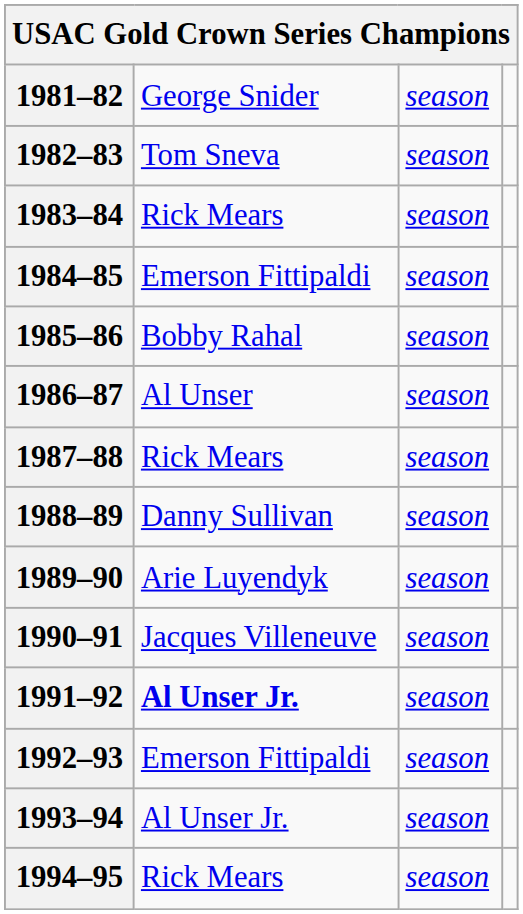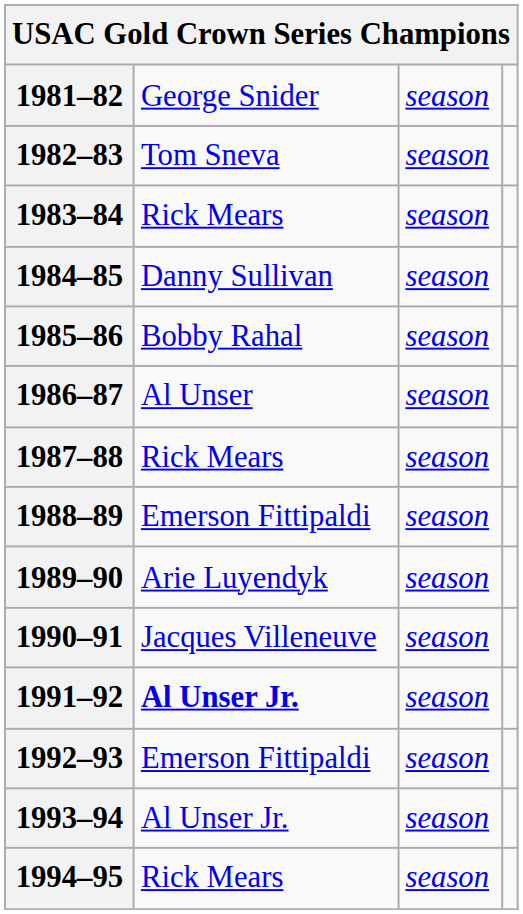 <table class="wikitable sortable" style="font-size:1.00em; line-height:1.5em;">
 <tr>
 <th colspan=4>USAC Gold Crown Series Champions</th>
 </tr>
 <tr>
 <th>1981–82</th>
 <td> <a href='#'>George Snider</a></td>
 <td><em><a href='#'>season</a></em></td>
 <td></td>
 </tr>
 <tr>
 <th>1982–83</th>
 <td> <a href='#'>Tom Sneva</a></td>
 <td><em><a href='#'>season</a></em></td>
 <td></td>
 </tr>
 <tr>
 <th>1983–84</th>
 <td> <a href='#'>Rick Mears</a></td>
 <td><em><a href='#'>season</a></em></td>
 <td></td>
 </tr>
 <tr>
 <th>1984–85</th>
-<td> <a href='#'>Emerson Fittipaldi</a></td>
+<td> <a href='#'>Danny Sullivan</a></td>
 <td><em><a href='#'>season</a></em></td>
 <td></td>
 </tr>
 <tr>
 <th>1985–86</th>
 <td> <a href='#'>Bobby Rahal</a></td>
 <td><em><a href='#'>season</a></em></td>
 <td></td>
 </tr>
 <tr>
 <th>1986–87</th>
 <td> <a href='#'>Al Unser</a></td>
 <td><em><a href='#'>season</a></em></td>
 <td></td>
 </tr>
 <tr>
 <th>1987–88</th>
 <td> <a href='#'>Rick Mears</a></td>
 <td><em><a href='#'>season</a></em></td>
 <td></td>
 </tr>
 <tr>
 <th>1988–89</th>
-<td> <a href='#'>Danny Sullivan</a></td>
+<td> <a href='#'>Emerson Fittipaldi</a></td>
 <td><em><a href='#'>season</a></em></td>
 <td></td>
 </tr>
 <tr>
 <th>1989–90</th>
 <td> <a href='#'>Arie Luyendyk</a></td>
 <td><em><a href='#'>season</a></em></td>
 <td></td>
 </tr>
 <tr>
 <th>1990–91</th>
 <td> <a href='#'>Jacques Villeneuve</a></td>
 <td><em><a href='#'>season</a></em></td>
 <td></td>
 </tr>
 <tr>
 <th>1991–92</th>
 <td><strong> <a href='#'>Al Unser Jr.</a></strong></td>
 <td><em><a href='#'>season</a></em></td>
 <td></td>
 </tr>
 <tr>
 <th>1992–93</th>
 <td> <a href='#'>Emerson Fittipaldi</a></td>
 <td><em><a href='#'>season</a></em></td>
 <td></td>
 </tr>
 <tr>
 <th>1993–94</th>
 <td> <a href='#'>Al Unser Jr.</a></td>
 <td><em><a href='#'>season</a></em></td>
 <td></td>
 </tr>
 <tr>
 <th>1994–95</th>
 <td> <a href='#'>Rick Mears</a></td>
 <td><em><a href='#'>season</a></em></td>
 <td></td>
 </tr>
 </table>
